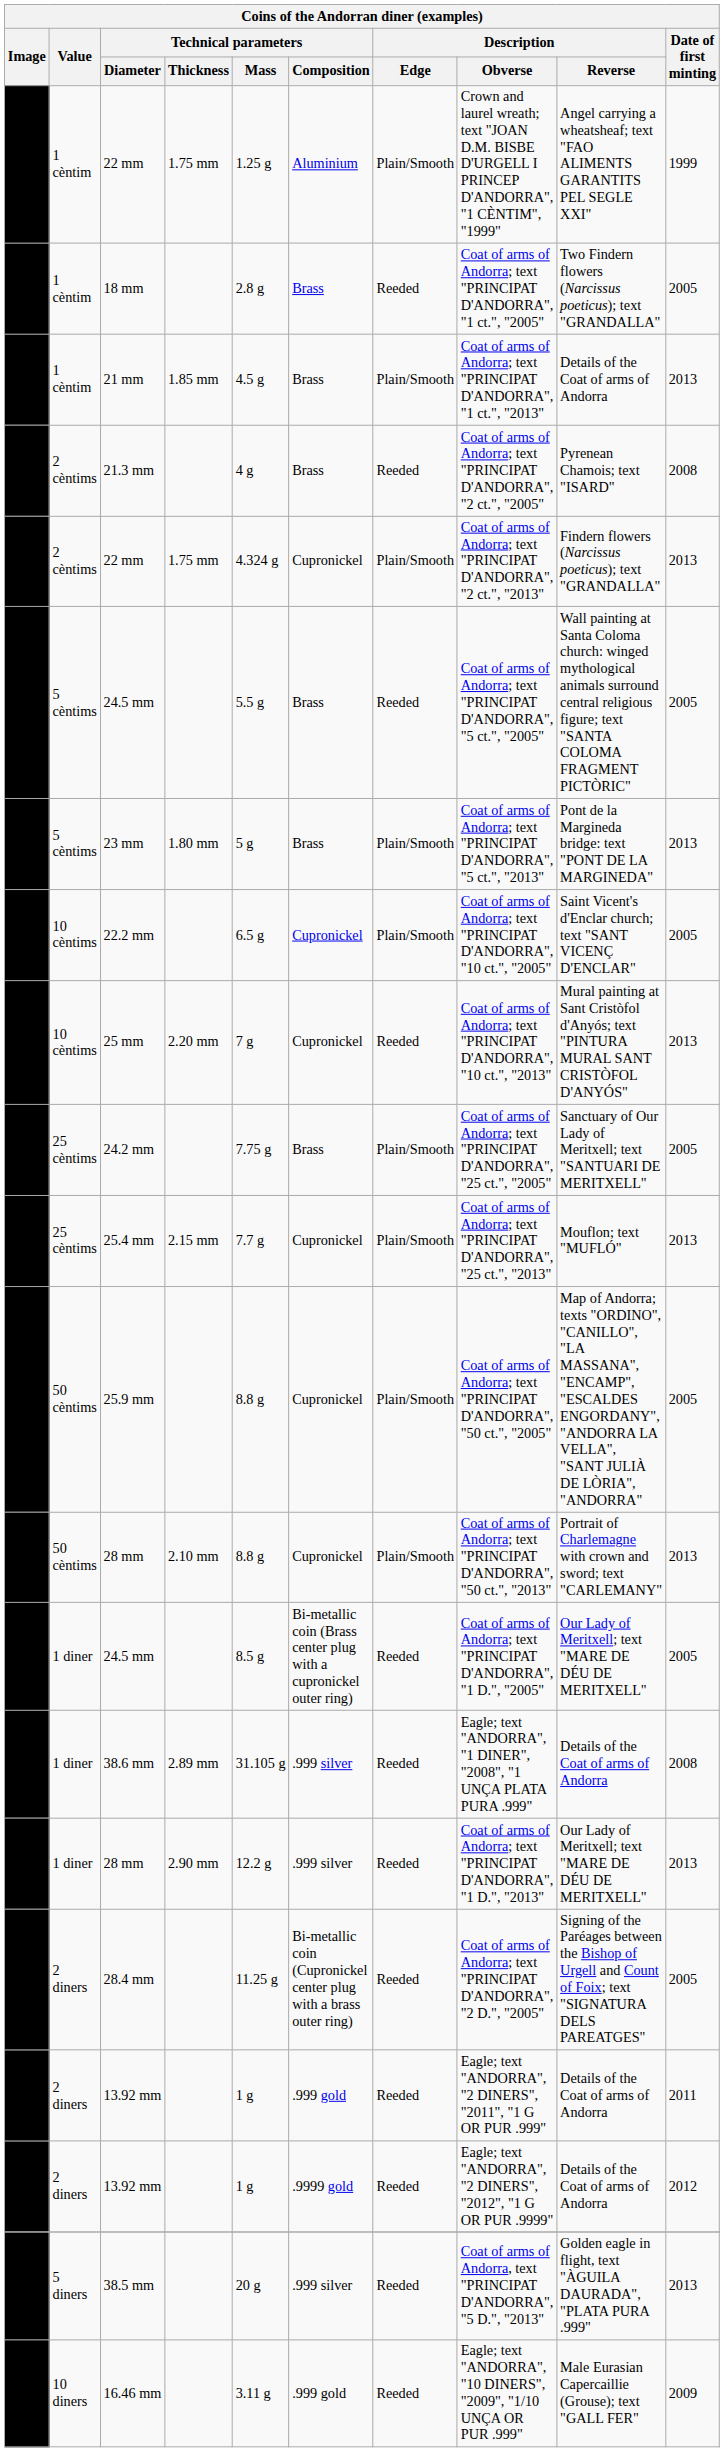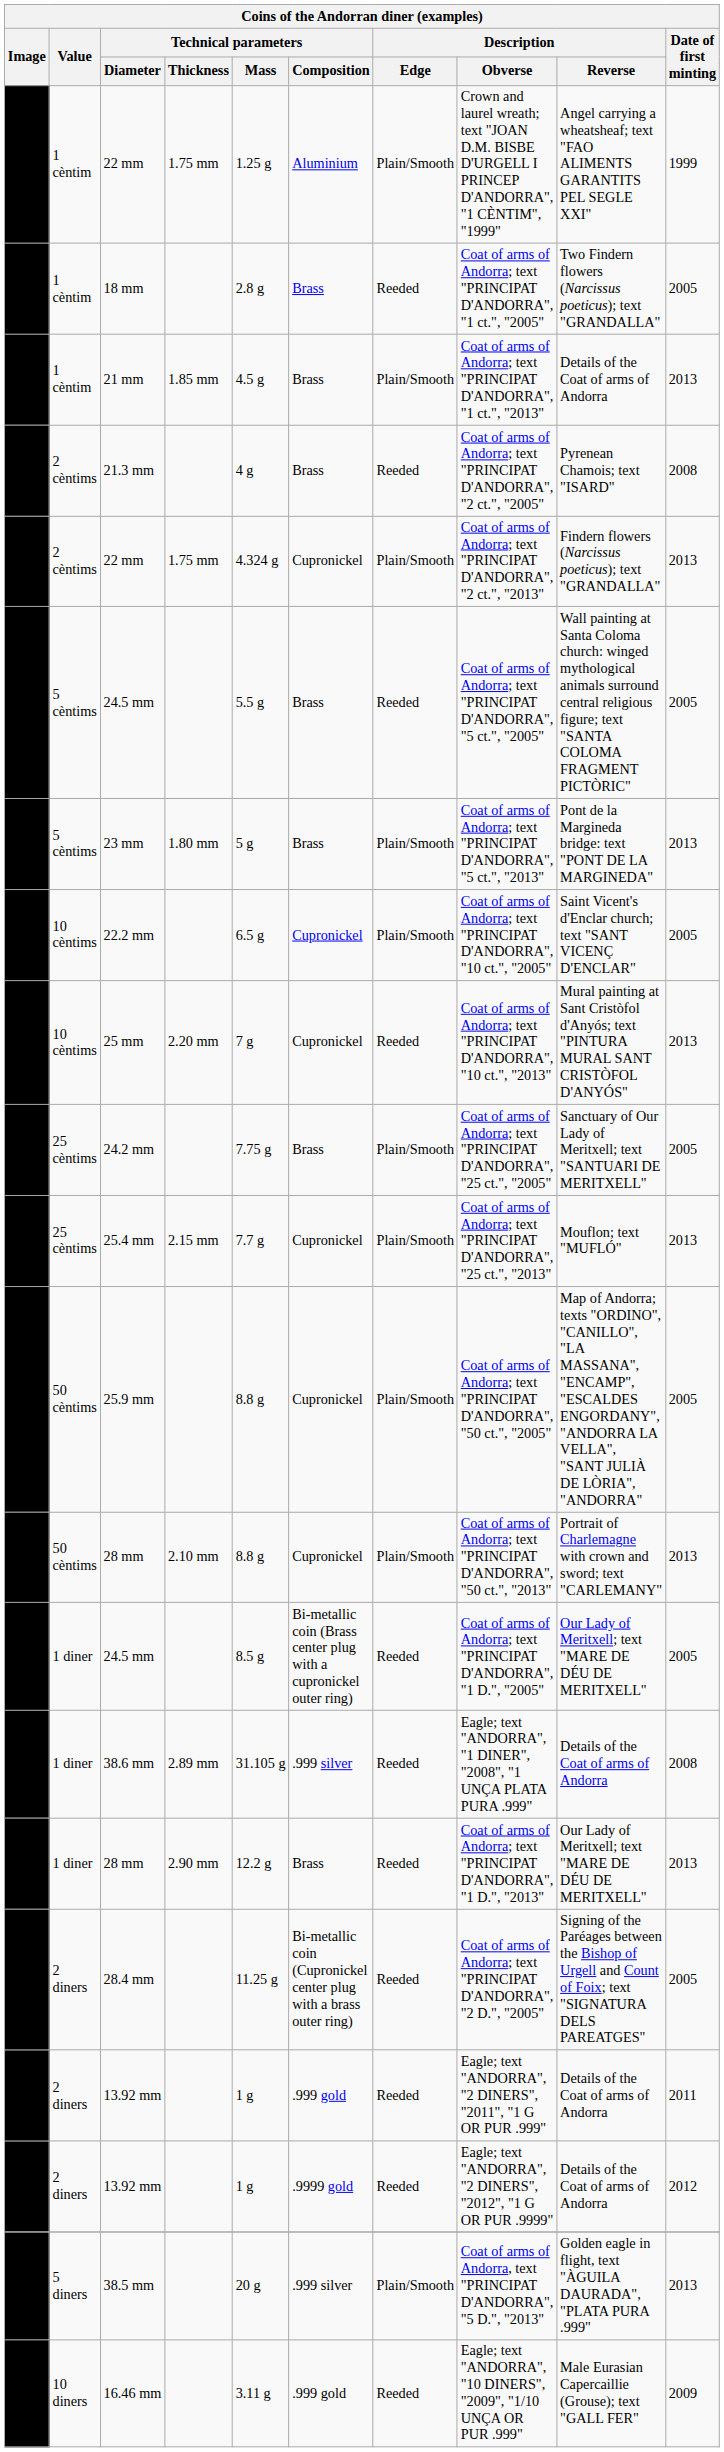 <table class="wikitable" style="font-size: 90%">
 <tr>
 <th colspan="10">Coins of the Andorran diner (examples)</th>
 </tr>
 <tr>
 <th rowspan="2">Image</th>
 <th rowspan="2">Value</th>
 <th colspan="4">Technical parameters</th>
 <th colspan="3">Description</th>
 <th rowspan="2">Date of first minting</th>
 </tr>
 <tr>
 <th>Diameter</th>
 <th>Thickness</th>
 <th>Mass</th>
 <th>Composition</th>
 <th>Edge</th>
 <th>Obverse</th>
 <th>Reverse</th>
 </tr>
 <tr>
 <td style="text-align:center; background:#000;"></td>
 <td>1 cèntim</td>
 <td>22 mm</td>
 <td>1.75 mm</td>
 <td>1.25 g</td>
 <td><a href='#'>Aluminium</a></td>
 <td>Plain/Smooth</td>
 <td>Crown and laurel wreath; text "JOAN D.M. BISBE D'URGELL I PRINCEP D'ANDORRA", "1 CÈNTIM", "1999"</td>
 <td>Angel carrying a wheatsheaf; text "FAO ALIMENTS GARANTITS PEL SEGLE XXI"</td>
 <td>1999</td>
 </tr>
 <tr>
 <td style="text-align:center; background:#000;"></td>
 <td>1 cèntim</td>
 <td>18 mm</td>
 <td></td>
 <td>2.8 g</td>
 <td><a href='#'>Brass</a></td>
 <td>Reeded</td>
 <td><a href='#'>Coat of arms of Andorra</a>; text "PRINCIPAT D'ANDORRA", "1 ct.", "2005"</td>
 <td>Two Findern flowers (<em>Narcissus poeticus</em>); text "GRANDALLA"</td>
 <td>2005</td>
 </tr>
 <tr>
 <td style="text-align:center; background:#000;"></td>
 <td>1 cèntim</td>
 <td>21 mm</td>
 <td>1.85 mm</td>
 <td>4.5 g</td>
 <td>Brass</td>
 <td>Plain/Smooth</td>
 <td><a href='#'>Coat of arms of Andorra</a>; text "PRINCIPAT D'ANDORRA", "1 ct.", "2013"</td>
 <td>Details of the Coat of arms of Andorra</td>
 <td>2013</td>
 </tr>
 <tr>
 <td style="text-align:center; background:#000;"></td>
 <td>2 cèntims</td>
 <td>21.3 mm</td>
 <td></td>
 <td>4 g</td>
 <td>Brass</td>
 <td>Reeded</td>
 <td><a href='#'>Coat of arms of Andorra</a>; text "PRINCIPAT D'ANDORRA", "2 ct.", "2005"</td>
 <td>Pyrenean Chamois; text "ISARD"</td>
 <td>2008</td>
 </tr>
 <tr>
 <td style="text-align:center; background:#000;"></td>
 <td>2 cèntims</td>
 <td>22 mm</td>
 <td>1.75 mm</td>
 <td>4.324 g</td>
 <td>Cupronickel</td>
 <td>Plain/Smooth</td>
 <td><a href='#'>Coat of arms of Andorra</a>; text "PRINCIPAT D'ANDORRA", "2 ct.", "2013"</td>
 <td>Findern flowers (<em>Narcissus poeticus</em>); text "GRANDALLA"</td>
 <td>2013</td>
 </tr>
 <tr>
 <td style="text-align:center; background:#000;"></td>
 <td>5 cèntims</td>
 <td>24.5 mm</td>
 <td></td>
 <td>5.5 g</td>
 <td>Brass</td>
 <td>Reeded</td>
 <td><a href='#'>Coat of arms of Andorra</a>; text "PRINCIPAT D'ANDORRA", "5 ct.", "2005"</td>
 <td>Wall painting at Santa Coloma church: winged mythological animals surround central religious figure; text "SANTA COLOMA FRAGMENT PICTÒRIC"</td>
 <td>2005</td>
 </tr>
 <tr>
 <td style="text-align:center; background:#000;"></td>
 <td>5 cèntims</td>
 <td>23 mm</td>
 <td>1.80 mm</td>
 <td>5 g</td>
 <td>Brass</td>
 <td>Plain/Smooth</td>
 <td><a href='#'>Coat of arms of Andorra</a>; text "PRINCIPAT D'ANDORRA", "5 ct.", "2013"</td>
 <td>Pont de la Margineda bridge: text "PONT DE LA MARGINEDA"</td>
 <td>2013</td>
 </tr>
 <tr>
 <td style="text-align:center; background:#000;"></td>
 <td>10 cèntims</td>
 <td>22.2 mm</td>
 <td></td>
 <td>6.5 g</td>
 <td><a href='#'>Cupronickel</a></td>
 <td>Plain/Smooth</td>
 <td><a href='#'>Coat of arms of Andorra</a>; text "PRINCIPAT D'ANDORRA", "10 ct.", "2005"</td>
 <td>Saint Vicent's d'Enclar church; text "SANT VICENÇ D'ENCLAR"</td>
 <td>2005</td>
 </tr>
 <tr>
 <td style="text-align:center; background:#000;"></td>
 <td>10 cèntims</td>
 <td>25 mm</td>
 <td>2.20 mm</td>
 <td>7 g</td>
 <td>Cupronickel</td>
 <td>Reeded</td>
 <td><a href='#'>Coat of arms of Andorra</a>; text "PRINCIPAT D'ANDORRA", "10 ct.", "2013"</td>
 <td>Mural painting at Sant Cristòfol d'Anyós; text "PINTURA MURAL SANT CRISTÒFOL D'ANYÓS"</td>
 <td>2013</td>
 </tr>
 <tr>
 <td style="text-align:center; background:#000;"></td>
 <td>25 cèntims</td>
 <td>24.2 mm</td>
 <td></td>
 <td>7.75 g</td>
 <td>Brass</td>
 <td>Plain/Smooth</td>
 <td><a href='#'>Coat of arms of Andorra</a>; text "PRINCIPAT D'ANDORRA", "25 ct.", "2005"</td>
 <td>Sanctuary of Our Lady of Meritxell; text "SANTUARI DE MERITXELL"</td>
 <td>2005</td>
 </tr>
 <tr>
 <td style="text-align:center; background:#000;"></td>
 <td>25 cèntims</td>
 <td>25.4 mm</td>
 <td>2.15 mm</td>
 <td>7.7 g</td>
 <td>Cupronickel</td>
 <td>Plain/Smooth</td>
 <td><a href='#'>Coat of arms of Andorra</a>; text "PRINCIPAT D'ANDORRA", "25 ct.", "2013"</td>
 <td>Mouflon; text "MUFLÓ"</td>
 <td>2013</td>
 </tr>
 <tr>
 <td style="text-align:center; background:#000;"></td>
 <td>50 cèntims</td>
 <td>25.9 mm</td>
 <td></td>
 <td>8.8 g</td>
 <td>Cupronickel</td>
 <td>Plain/Smooth</td>
 <td><a href='#'>Coat of arms of Andorra</a>; text "PRINCIPAT D'ANDORRA", "50 ct.", "2005"</td>
 <td>Map of Andorra; texts "ORDINO", "CANILLO", "LA MASSANA", "ENCAMP", "ESCALDES ENGORDANY", "ANDORRA LA VELLA", "SANT JULIÀ DE LÒRIA", "ANDORRA"</td>
 <td>2005</td>
 </tr>
 <tr>
 <td style="text-align:center; background:#000;"></td>
 <td>50 cèntims</td>
 <td>28 mm</td>
 <td>2.10 mm</td>
 <td>8.8 g</td>
 <td>Cupronickel</td>
 <td>Plain/Smooth</td>
 <td><a href='#'>Coat of arms of Andorra</a>; text "PRINCIPAT D'ANDORRA", "50 ct.", "2013"</td>
 <td>Portrait of <a href='#'>Charlemagne</a> with crown and sword; text "CARLEMANY"</td>
 <td>2013</td>
 </tr>
 <tr>
 <td style="text-align:center; background:#000;"></td>
 <td>1 diner</td>
 <td>24.5 mm</td>
 <td></td>
 <td>8.5 g</td>
 <td>Bi-metallic coin (Brass center plug with a cupronickel outer ring)</td>
 <td>Reeded</td>
 <td><a href='#'>Coat of arms of Andorra</a>; text "PRINCIPAT D'ANDORRA", "1 D.", "2005"</td>
 <td><a href='#'>Our Lady of Meritxell</a>; text "MARE DE DÉU DE MERITXELL"</td>
 <td>2005</td>
 </tr>
 <tr>
 <td style="text-align:center; background:#000;"></td>
 <td>1 diner</td>
 <td>38.6 mm</td>
 <td>2.89 mm</td>
 <td>31.105 g</td>
 <td>.999 <a href='#'>silver</a></td>
 <td>Reeded</td>
 <td>Eagle; text "ANDORRA", "1 DINER", "2008", "1 UNÇA PLATA PURA .999"</td>
 <td>Details of the <a href='#'>Coat of arms of Andorra</a></td>
 <td>2008</td>
 </tr>
 <tr>
 <td style="text-align:center; background:#000;"></td>
 <td>1 diner</td>
 <td>28 mm</td>
 <td>2.90 mm</td>
 <td>12.2 g</td>
-<td>.999 silver</td>
+<td>Brass</td>
 <td>Reeded</td>
 <td><a href='#'>Coat of arms of Andorra</a>; text "PRINCIPAT D'ANDORRA", "1 D.", "2013"</td>
 <td>Our Lady of Meritxell; text "MARE DE DÉU DE MERITXELL"</td>
 <td>2013</td>
 </tr>
 <tr>
 <td style="text-align:center; background:#000;"></td>
 <td>2 diners</td>
 <td>28.4 mm</td>
 <td></td>
 <td>11.25 g</td>
 <td>Bi-metallic coin (Cupronickel center plug with a brass outer ring)</td>
 <td>Reeded</td>
 <td><a href='#'>Coat of arms of Andorra</a>; text "PRINCIPAT D'ANDORRA", "2 D.", "2005"</td>
 <td>Signing of the Paréages between the <a href='#'>Bishop of Urgell</a> and <a href='#'>Count of Foix</a>; text "SIGNATURA DELS PAREATGES"</td>
 <td>2005</td>
 </tr>
 <tr>
 <td style="text-align:center; background:#000;"></td>
 <td>2 diners</td>
 <td>13.92 mm</td>
 <td></td>
 <td>1 g</td>
 <td>.999 <a href='#'>gold</a></td>
 <td>Reeded</td>
 <td>Eagle; text "ANDORRA", "2 DINERS", "2011", "1 G OR PUR .999"</td>
 <td>Details of the Coat of arms of Andorra</td>
 <td>2011</td>
 </tr>
 <tr>
 <td style="text-align:center; background:#000;"></td>
 <td>2 diners</td>
 <td>13.92 mm</td>
 <td></td>
 <td>1 g</td>
 <td>.9999 <a href='#'>gold</a></td>
 <td>Reeded</td>
 <td>Eagle; text "ANDORRA", "2 DINERS", "2012", "1 G OR PUR .9999"</td>
 <td>Details of the Coat of arms of Andorra</td>
 <td>2012</td>
 </tr>
 <tr>
 </tr>
 <tr>
 <td style="text-align:center; background:#000;"></td>
 <td>5 diners</td>
 <td>38.5 mm</td>
 <td></td>
 <td>20 g</td>
 <td>.999 silver</td>
-<td>Reeded</td>
+<td>Plain/Smooth</td>
 <td><a href='#'>Coat of arms of Andorra</a>, text "PRINCIPAT D'ANDORRA", "5 D.", "2013"</td>
 <td>Golden eagle in flight, text "ÀGUILA DAURADA", "PLATA PURA .999"</td>
 <td>2013</td>
 </tr>
 <tr>
 <td style="text-align:center; background:#000;"></td>
 <td>10 diners</td>
 <td>16.46 mm</td>
 <td></td>
 <td>3.11 g</td>
 <td>.999 gold</td>
 <td>Reeded</td>
 <td>Eagle; text "ANDORRA", "10 DINERS", "2009", "1/10 UNÇA OR PUR .999"</td>
 <td>Male Eurasian Capercaillie (Grouse); text "GALL FER"</td>
 <td>2009</td>
 </tr>
 </table>
